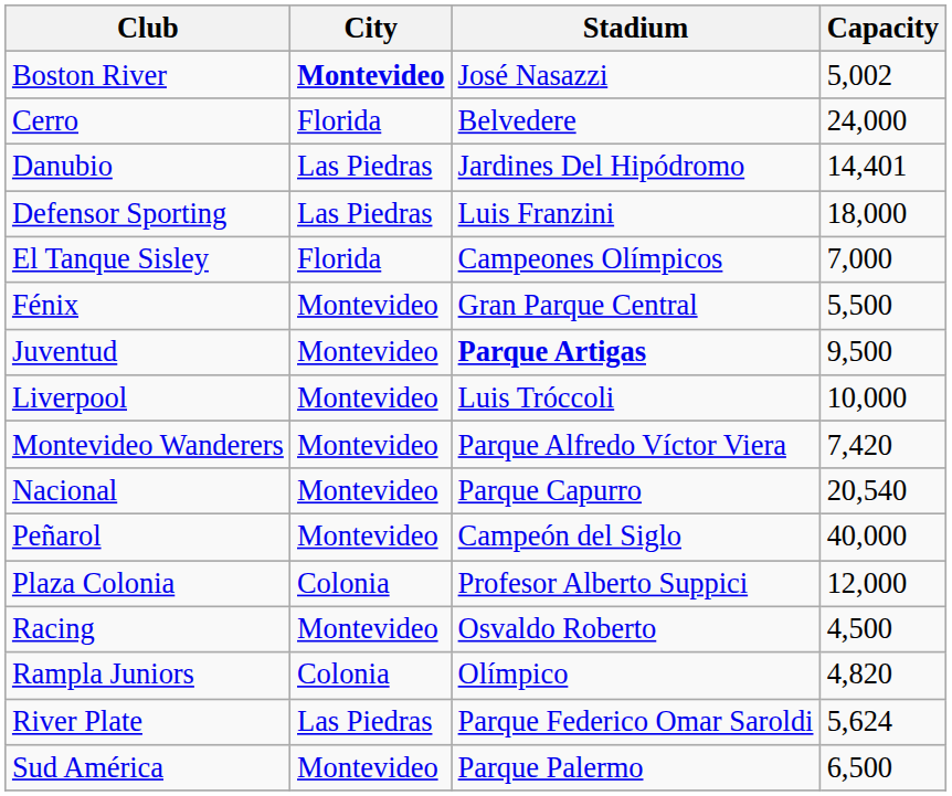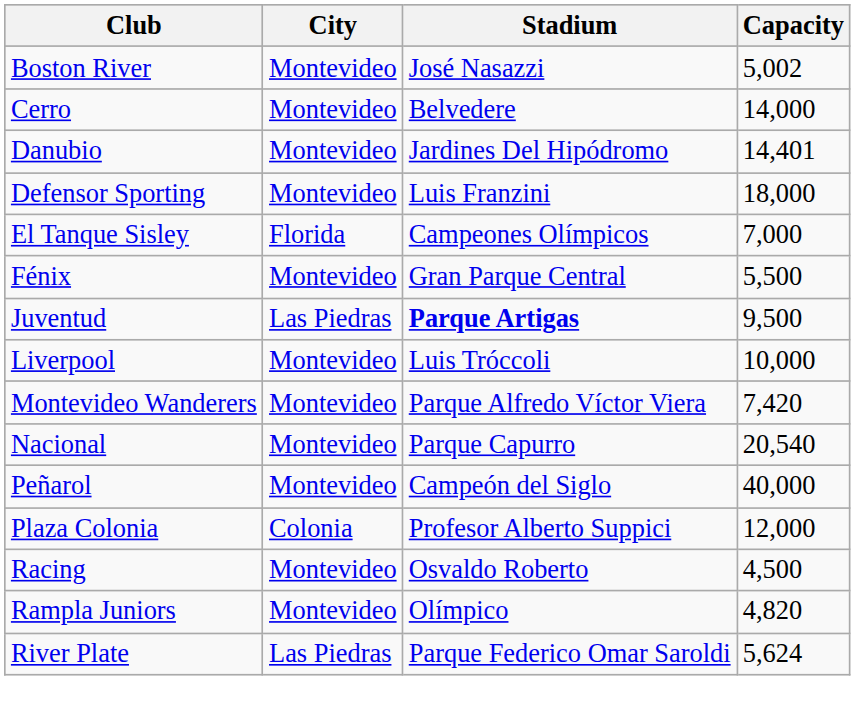 <table class="wikitable sortable">
 <tr>
 <th>Club</th>
 <th>City</th>
 <th>Stadium</th>
 <th>Capacity</th>
 </tr>
 <tr>
 <td><a href='#'>Boston River</a></td>
-<td><strong><a href='#'>Montevideo</a></strong></td>
+<td><a href='#'>Montevideo</a></td>
 <td><a href='#'>José Nasazzi</a></td>
 <td>5,002</td>
 </tr>
 <tr>
 <td><a href='#'>Cerro</a></td>
-<td><a href='#'>Florida</a></td>
+<td><a href='#'>Montevideo</a></td>
 <td><a href='#'>Belvedere</a></td>
-<td>24,000</td>
+<td>14,000</td>
 </tr>
 <tr>
 <td><a href='#'>Danubio</a></td>
-<td><a href='#'>Las Piedras</a></td>
+<td><a href='#'>Montevideo</a></td>
 <td><a href='#'>Jardines Del Hipódromo</a></td>
 <td>14,401</td>
 </tr>
 <tr>
 <td><a href='#'>Defensor Sporting</a></td>
-<td><a href='#'>Las Piedras</a></td>
+<td><a href='#'>Montevideo</a></td>
 <td><a href='#'>Luis Franzini</a></td>
 <td>18,000</td>
 </tr>
 <tr>
 <td><a href='#'>El Tanque Sisley</a></td>
 <td><a href='#'>Florida</a></td>
 <td><a href='#'>Campeones Olímpicos</a></td>
 <td>7,000</td>
 </tr>
 <tr>
 <td><a href='#'>Fénix</a></td>
 <td><a href='#'>Montevideo</a></td>
 <td><a href='#'>Gran Parque Central</a></td>
 <td>5,500</td>
 </tr>
 <tr>
 <td><a href='#'>Juventud</a></td>
-<td><a href='#'>Montevideo</a></td>
+<td><a href='#'>Las Piedras</a></td>
 <td><strong><a href='#'>Parque Artigas</a></strong></td>
 <td>9,500</td>
 </tr>
 <tr>
 <td><a href='#'>Liverpool</a></td>
 <td><a href='#'>Montevideo</a></td>
 <td><a href='#'>Luis Tróccoli</a></td>
 <td>10,000</td>
 </tr>
 <tr>
 <td><a href='#'>Montevideo Wanderers</a></td>
 <td><a href='#'>Montevideo</a></td>
 <td><a href='#'>Parque Alfredo Víctor Viera</a></td>
 <td>7,420</td>
 </tr>
 <tr>
 <td><a href='#'>Nacional</a></td>
 <td><a href='#'>Montevideo</a></td>
 <td><a href='#'>Parque Capurro</a></td>
 <td>20,540</td>
 </tr>
 <tr>
 <td><a href='#'>Peñarol</a></td>
 <td><a href='#'>Montevideo</a></td>
 <td><a href='#'>Campeón del Siglo</a></td>
 <td>40,000</td>
 </tr>
 <tr>
 <td><a href='#'>Plaza Colonia</a></td>
 <td><a href='#'>Colonia</a></td>
 <td><a href='#'>Profesor Alberto Suppici</a></td>
 <td>12,000</td>
 </tr>
 <tr>
 <td><a href='#'>Racing</a></td>
 <td><a href='#'>Montevideo</a></td>
 <td><a href='#'>Osvaldo Roberto</a></td>
 <td>4,500</td>
 </tr>
 <tr>
 <td><a href='#'>Rampla Juniors</a></td>
-<td><a href='#'>Colonia</a></td>
+<td><a href='#'>Montevideo</a></td>
 <td><a href='#'>Olímpico</a></td>
 <td>4,820</td>
 </tr>
 <tr>
 <td><a href='#'>River Plate</a></td>
 <td><a href='#'>Las Piedras</a></td>
 <td><a href='#'>Parque Federico Omar Saroldi</a></td>
 <td>5,624</td>
 </tr>
-<tr>
-<td><a href='#'>Sud América</a></td>
-<td><a href='#'>Montevideo</a></td>
-<td><a href='#'>Parque Palermo</a></td>
-<td>6,500</td>
-</tr>
 </table>
